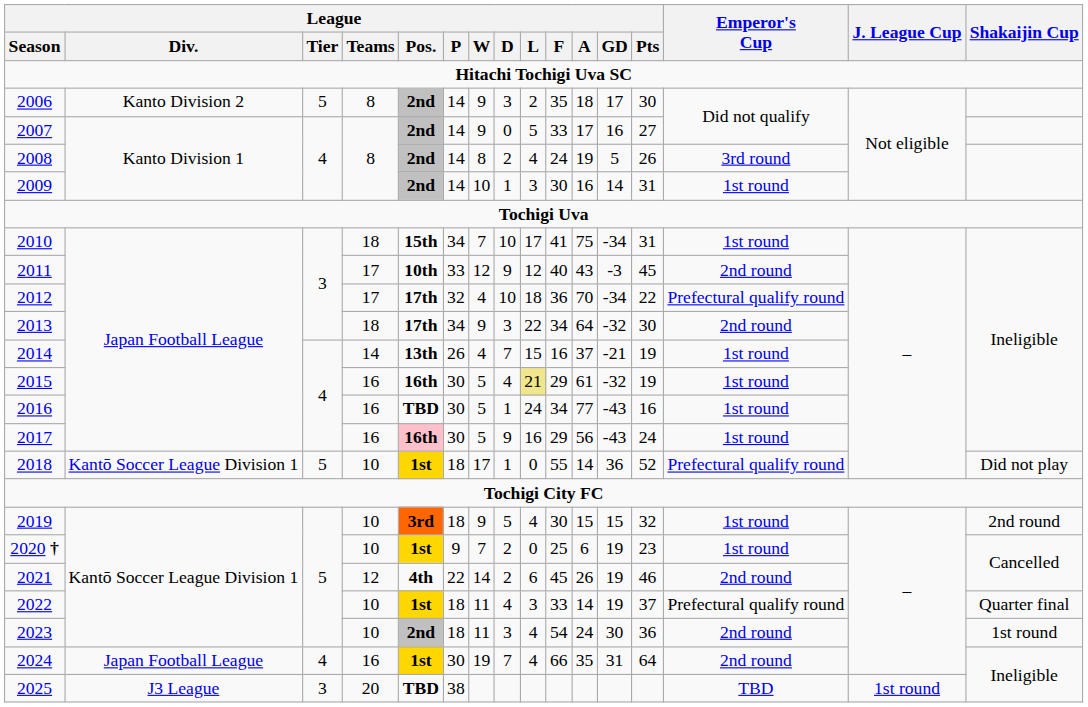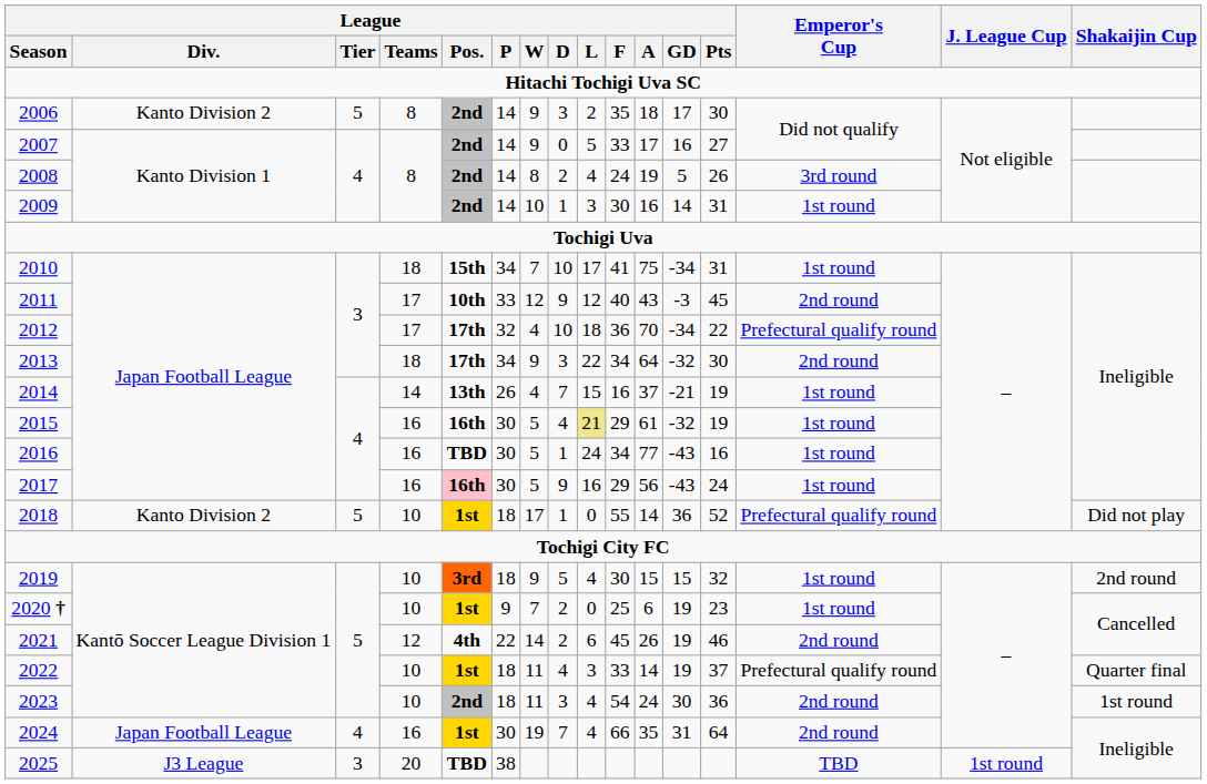 <table class="wikitable" style="text-align:center">
 <tr>
 <th colspan="13">League</th>
 <th rowspan="2"><a href='#'>Emperor's<br>Cup</a></th>
 <th rowspan="2"><a href='#'>J. League Cup</a></th>
 <th rowspan="2"><a href='#'>Shakaijin Cup</a></th>
 </tr>
 <tr>
 <th>Season</th>
 <th>Div.</th>
 <th>Tier</th>
 <th>Teams</th>
 <th>Pos.</th>
 <th>P</th>
 <th>W</th>
 <th>D</th>
 <th>L</th>
 <th>F</th>
 <th>A</th>
 <th>GD</th>
 <th>Pts</th>
 </tr>
 <tr>
 <td colspan="17"><strong>Hitachi Tochigi Uva SC</strong></td>
 </tr>
 <tr>
 <td><a href='#'>2006</a></td>
 <td>Kanto Division 2</td>
 <td>5</td>
 <td>8</td>
 <td bgcolor=silver><strong>2nd</strong></td>
 <td>14</td>
 <td>9</td>
 <td>3</td>
 <td>2</td>
 <td>35</td>
 <td>18</td>
 <td>17</td>
 <td>30</td>
 <td rowspan="2">Did not qualify</td>
 <td rowspan="4">Not eligible</td>
 <td></td>
 </tr>
 <tr>
 <td><a href='#'>2007</a></td>
 <td rowspan="3">Kanto Division 1</td>
 <td rowspan="3">4</td>
 <td rowspan="3">8</td>
 <td bgcolor=silver><strong>2nd</strong></td>
 <td>14</td>
 <td>9</td>
 <td>0</td>
 <td>5</td>
 <td>33</td>
 <td>17</td>
 <td>16</td>
 <td>27</td>
 <td></td>
 </tr>
 <tr>
 <td><a href='#'>2008</a></td>
 <td bgcolor=silver><strong>2nd</strong></td>
 <td>14</td>
 <td>8</td>
 <td>2</td>
 <td>4</td>
 <td>24</td>
 <td>19</td>
 <td>5</td>
 <td>26</td>
 <td><a href='#'>3rd round</a></td>
 </tr>
 <tr>
 <td><a href='#'>2009</a></td>
 <td bgcolor=silver><strong>2nd</strong></td>
 <td>14</td>
 <td>10</td>
 <td>1</td>
 <td>3</td>
 <td>30</td>
 <td>16</td>
 <td>14</td>
 <td>31</td>
 <td><a href='#'>1st round</a></td>
 </tr>
 <tr>
 <td colspan="17"><strong>Tochigi Uva</strong></td>
 </tr>
 <tr>
 <td><a href='#'>2010</a></td>
 <td rowspan="8"><a href='#'>Japan Football League</a></td>
 <td rowspan="4">3</td>
 <td>18</td>
 <td><strong>15th</strong></td>
 <td>34</td>
 <td>7</td>
 <td>10</td>
 <td>17</td>
 <td>41</td>
 <td>75</td>
 <td>-34</td>
 <td>31</td>
 <td><a href='#'>1st round</a></td>
 <td rowspan="9">–</td>
 <td rowspan=8>Ineligible</td>
 </tr>
 <tr>
 <td><a href='#'>2011</a></td>
 <td>17</td>
 <td><strong>10th</strong></td>
 <td>33</td>
 <td>12</td>
 <td>9</td>
 <td>12</td>
 <td>40</td>
 <td>43</td>
 <td>-3</td>
 <td>45</td>
 <td><a href='#'>2nd round</a></td>
 </tr>
 <tr>
 <td><a href='#'>2012</a></td>
 <td>17</td>
 <td><strong>17th</strong></td>
 <td>32</td>
 <td>4</td>
 <td>10</td>
 <td>18</td>
 <td>36</td>
 <td>70</td>
 <td>-34</td>
 <td>22</td>
 <td><a href='#'>Prefectural qualify round</a></td>
 </tr>
 <tr>
 <td><a href='#'>2013</a></td>
 <td>18</td>
 <td><strong>17th</strong></td>
 <td>34</td>
 <td>9</td>
 <td>3</td>
 <td>22</td>
 <td>34</td>
 <td>64</td>
 <td>-32</td>
 <td>30</td>
 <td><a href='#'>2nd round</a></td>
 </tr>
 <tr>
 <td><a href='#'>2014</a></td>
 <td rowspan="4">4</td>
 <td>14</td>
 <td><strong>13th</strong></td>
 <td>26</td>
 <td>4</td>
 <td>7</td>
 <td>15</td>
 <td>16</td>
 <td>37</td>
 <td>-21</td>
 <td>19</td>
 <td><a href='#'>1st round</a></td>
 </tr>
 <tr>
 <td><a href='#'>2015</a></td>
 <td>16</td>
 <td><strong>16th</strong></td>
 <td>30</td>
 <td>5</td>
 <td>4</td>
 <td style="background: khaki;">21</td>
 <td>29</td>
 <td>61</td>
 <td>-32</td>
 <td>19</td>
 <td><a href='#'>1st round</a></td>
 </tr>
 <tr>
 <td><a href='#'>2016</a></td>
 <td>16</td>
 <td><strong>TBD</strong></td>
 <td>30</td>
 <td>5</td>
 <td>1</td>
 <td>24</td>
 <td>34</td>
 <td>77</td>
 <td>-43</td>
 <td>16</td>
 <td><a href='#'>1st round</a></td>
 </tr>
 <tr>
 <td><a href='#'>2017</a></td>
 <td>16</td>
 <td bgcolor=pink><strong>16th</strong></td>
 <td>30</td>
 <td>5</td>
 <td>9</td>
 <td>16</td>
 <td>29</td>
 <td>56</td>
 <td>-43</td>
 <td>24</td>
 <td><a href='#'>1st round</a></td>
 </tr>
 <tr>
 <td><a href='#'>2018</a></td>
-<td><a href='#'>Kantō Soccer League</a> Division 1</td>
+<td>Kanto Division 2</td>
 <td>5</td>
 <td>10</td>
 <td bgcolor="gold"><strong>1st</strong></td>
 <td>18</td>
 <td>17</td>
 <td>1</td>
 <td>0</td>
 <td>55</td>
 <td>14</td>
 <td>36</td>
 <td>52</td>
 <td><a href='#'>Prefectural qualify round</a></td>
 <td>Did not play</td>
 </tr>
 <tr>
 <td colspan="17"><strong>Tochigi City FC</strong></td>
 </tr>
 <tr>
 <td><a href='#'>2019</a></td>
 <td rowspan="5">Kantō Soccer League Division 1</td>
 <td rowspan="5">5</td>
 <td>10</td>
 <td bgcolor=#ff6600><strong>3rd</strong></td>
 <td>18</td>
 <td>9</td>
 <td>5</td>
 <td>4</td>
 <td>30</td>
 <td>15</td>
 <td>15</td>
 <td>32</td>
 <td><a href='#'>1st round</a></td>
 <td rowspan="6">–</td>
 <td>2nd round</td>
 </tr>
 <tr>
 <td><a href='#'>2020</a> <strong>†</strong></td>
 <td>10</td>
 <td bgcolor=gold><strong>1st</strong></td>
 <td>9</td>
 <td>7</td>
 <td>2</td>
 <td>0</td>
 <td>25</td>
 <td>6</td>
 <td>19</td>
 <td>23</td>
 <td><a href='#'>1st round</a></td>
 <td rowspan="2">Cancelled</td>
 </tr>
 <tr>
 <td><a href='#'>2021</a></td>
 <td>12</td>
 <td><strong>4th</strong></td>
 <td>22</td>
 <td>14</td>
 <td>2</td>
 <td>6</td>
 <td>45</td>
 <td>26</td>
 <td>19</td>
 <td>46</td>
 <td><a href='#'>2nd round</a></td>
 </tr>
 <tr>
 <td><a href='#'>2022</a></td>
 <td>10</td>
 <td bgcolor=gold><strong>1st</strong></td>
 <td>18</td>
 <td>11</td>
 <td>4</td>
 <td>3</td>
 <td>33</td>
 <td>14</td>
 <td>19</td>
 <td>37</td>
 <td>Prefectural qualify round</td>
 <td>Quarter final</td>
 </tr>
 <tr>
 <td><a href='#'>2023</a></td>
 <td>10</td>
 <td bgcolor="silver"><strong>2nd</strong></td>
 <td>18</td>
 <td>11</td>
 <td>3</td>
 <td>4</td>
 <td>54</td>
 <td>24</td>
 <td>30</td>
 <td>36</td>
 <td><a href='#'>2nd round</a></td>
 <td>1st round</td>
 </tr>
 <tr>
 <td><a href='#'>2024</a></td>
 <td><a href='#'>Japan Football League</a></td>
 <td>4</td>
 <td>16</td>
 <td bgcolor=gold><strong>1st</strong></td>
 <td>30</td>
 <td>19</td>
 <td>7</td>
 <td>4</td>
 <td>66</td>
 <td>35</td>
 <td>31</td>
 <td>64</td>
 <td><a href='#'>2nd round</a></td>
 <td rowspan="2">Ineligible</td>
 </tr>
 <tr>
 <td><a href='#'>2025</a></td>
 <td><a href='#'>J3 League</a></td>
 <td>3</td>
 <td>20</td>
 <td><strong>TBD</strong></td>
 <td>38</td>
 <td></td>
 <td></td>
 <td></td>
 <td></td>
 <td></td>
 <td></td>
 <td></td>
 <td><a href='#'>TBD</a></td>
 <td><a href='#'>1st round</a></td>
 </tr>
 </table>
